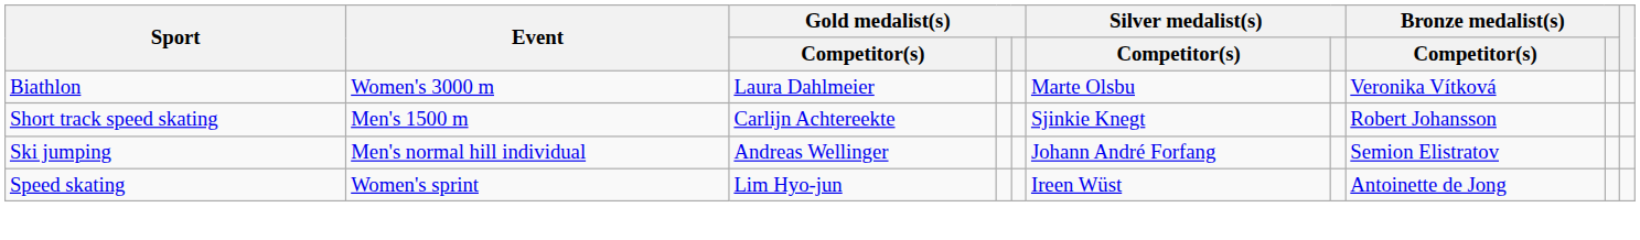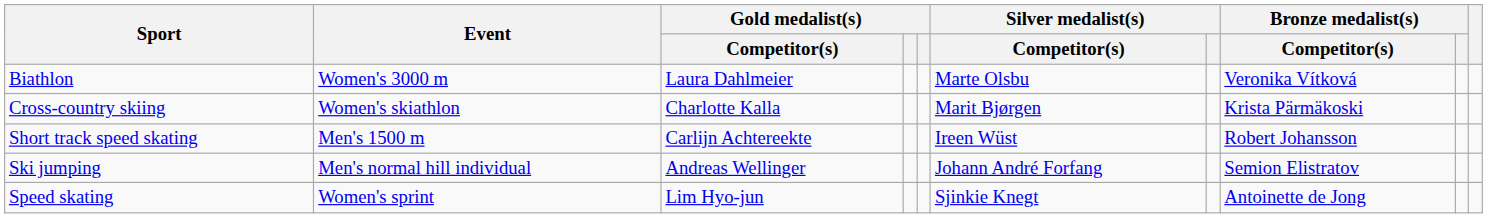 <table class="wikitable" style="width:100%;">
 <tr>
 <th rowspan="2">Sport</th>
 <th rowspan="2">Event</th>
 <th colspan="3">Gold medalist(s)</th>
 <th colspan="2">Silver medalist(s)</th>
 <th colspan="2">Bronze medalist(s)</th>
 <th rowspan="2"></th>
 </tr>
 <tr>
 <th>Competitor(s)</th>
 <th></th>
 <th></th>
 <th>Competitor(s)</th>
 <th></th>
 <th>Competitor(s)</th>
 <th></th>
 </tr>
 <tr>
 <td><a href='#'>Biathlon</a></td>
 <td><a href='#'>Women's 3000 m</a></td>
 <td><a href='#'>Laura Dahlmeier</a></td>
 <td></td>
 <td></td>
 <td><a href='#'>Marte Olsbu</a></td>
 <td></td>
 <td><a href='#'>Veronika Vítková</a></td>
 <td></td>
 <td></td>
 </tr>
 <tr>
+<td><a href='#'>Cross-country skiing</a></td>
+<td><a href='#'>Women's skiathlon</a></td>
+<td><a href='#'>Charlotte Kalla</a></td>
+<td></td>
+<td></td>
+<td><a href='#'>Marit Bjørgen</a></td>
+<td></td>
+<td><a href='#'>Krista Pärmäkoski</a></td>
+<td></td>
+<td></td>
+</tr>
+<tr>
 <td><a href='#'>Short track speed skating</a></td>
 <td><a href='#'>Men's 1500 m</a></td>
 <td><a href='#'>Carlijn Achtereekte</a></td>
 <td></td>
 <td></td>
-<td><a href='#'>Sjinkie Knegt</a></td>
+<td><a href='#'>Ireen Wüst</a></td>
 <td></td>
 <td><a href='#'>Robert Johansson</a></td>
 <td></td>
 <td></td>
 </tr>
 <tr>
 <td><a href='#'>Ski jumping</a></td>
 <td><a href='#'>Men's normal hill individual</a></td>
 <td><a href='#'>Andreas Wellinger</a></td>
 <td></td>
 <td></td>
 <td><a href='#'>Johann André Forfang</a></td>
 <td></td>
 <td><a href='#'>Semion Elistratov</a></td>
 <td></td>
 <td></td>
 </tr>
 <tr>
 <td><a href='#'>Speed skating</a></td>
 <td><a href='#'>Women's sprint</a></td>
 <td><a href='#'>Lim Hyo-jun</a></td>
 <td></td>
 <td></td>
-<td><a href='#'>Ireen Wüst</a></td>
+<td><a href='#'>Sjinkie Knegt</a></td>
 <td></td>
 <td><a href='#'>Antoinette de Jong</a></td>
 <td></td>
 <td></td>
 </tr>
 </table>
